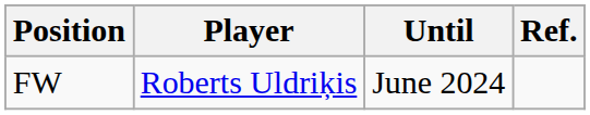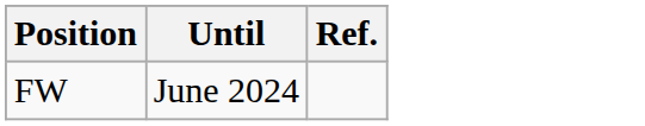 <table class="wikitable">
 <tr>
 <th>Position</th>
-<th>Player</th>
 <th>Until</th>
 <th>Ref.</th>
 </tr>
 <tr>
 <td>FW</td>
-<td> <a href='#'>Roberts Uldriķis</a></td>
 <td>June 2024</td>
 <td></td>
 </tr>
 </table>
